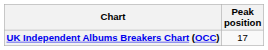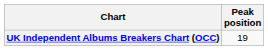 <table class="wikitable plainrowheaders sortable" style="text-align:center">
 <tr>
 <th scope="col">Chart</th>
 <th scope="col">Peak<br>position</th>
 </tr>
 <tr>
 <th scope="row"><a href='#'>UK Independent Albums Breakers Chart</a> (<a href='#'>OCC</a>)</th>
-<td>17</td>
+<td>19</td>
 </tr>
 </table>
